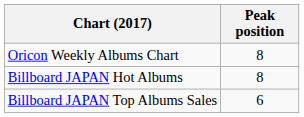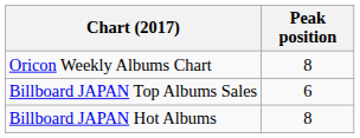 <table class="wikitable plainrowheaders" style="text-align:center;">
 <tr>
 <th>Chart (2017)</th>
 <th style="width:5em;">Peak position</th>
 </tr>
 <tr>
 <td style="text-align:left;"><a href='#'>Oricon</a> Weekly Albums Chart</td>
 <td>8</td>
 </tr>
 <tr>
+<td style="text-align:left;"><a href='#'>Billboard JAPAN</a> Top Albums Sales</td>
+<td>6</td>
+</tr>
+<tr>
 <td style="text-align:left;"><a href='#'>Billboard JAPAN</a> Hot Albums</td>
 <td>8</td>
 </tr>
-<tr>
-<td style="text-align:left;"><a href='#'>Billboard JAPAN</a> Top Albums Sales</td>
-<td>6</td>
-</tr>
 </table>
